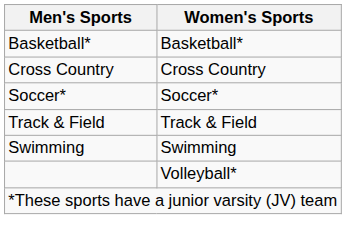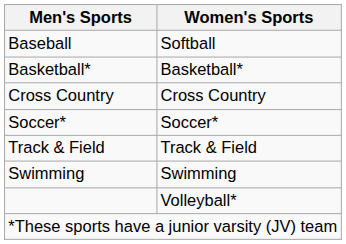 <table class="wikitable">
 <tr>
 <th>Men's Sports</th>
 <th>Women's Sports</th>
+</tr>
+<tr>
+<td>Baseball</td>
+<td>Softball</td>
 </tr>
 <tr>
 <td>Basketball*</td>
 <td>Basketball*</td>
 </tr>
 <tr>
 <td>Cross Country</td>
 <td>Cross Country</td>
 </tr>
 <tr>
 <td>Soccer*</td>
 <td>Soccer*</td>
 </tr>
 <tr>
 <td>Track & Field</td>
 <td>Track & Field</td>
 </tr>
 <tr>
 <td>Swimming</td>
 <td>Swimming</td>
 </tr>
 <tr>
 <td></td>
 <td>Volleyball*</td>
 </tr>
 <tr>
 <td colspan="2">*These sports have a junior varsity (JV) team</td>
 </tr>
 </table>
